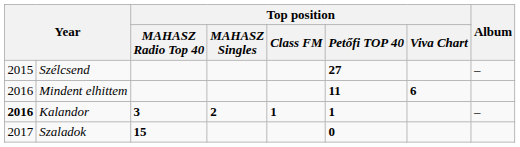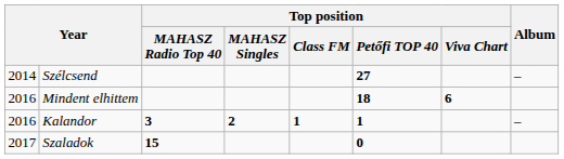 <table class="wikitable sortable">
 <tr>
 <th colspan="2" rowspan="2">Year</th>
 <th colspan="5">Top position</th>
 <th rowspan="2">Album</th>
 </tr>
 <tr>
 <th><em>MAHASZ</em><br><em>Radio Top 40</em></th>
 <th><em>MAHASZ</em><br><em>Singles</em></th>
 <th><em>Class FM</em></th>
 <th><em>Petőfi TOP 40</em></th>
 <th><em>Viva Chart</em></th>
 </tr>
 <tr>
-<td>2015</td>
+<td>2014</td>
 <td><em>Szélcsend</em></td>
 <td></td>
 <td></td>
 <td></td>
 <td><strong>27</strong></td>
 <td></td>
 <td>–</td>
 </tr>
 <tr>
 <td>2016</td>
 <td><em>Mindent elhittem</em></td>
 <td></td>
 <td></td>
 <td></td>
-<td><strong>11</strong></td>
+<td><strong>18</strong></td>
 <td><strong>6</strong></td>
 <td></td>
 </tr>
 <tr>
-<td><strong>2016</strong></td>
+<td>2016</td>
 <td><em>Kalandor</em></td>
 <td><strong>3</strong></td>
 <td><strong>2</strong></td>
 <td><strong>1</strong></td>
 <td><strong>1</strong></td>
 <td></td>
 <td>–</td>
 </tr>
 <tr>
 <td>2017</td>
 <td><em>Szaladok</em></td>
 <td><strong>15</strong></td>
 <td></td>
 <td></td>
 <td><strong>0</strong></td>
 <td></td>
 <td></td>
 </tr>
 </table>
